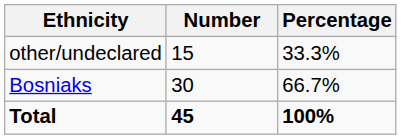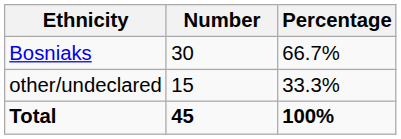 <table class="wikitable">
 <tr>
 <th width="100px">Ethnicity</th>
 <th width="80px">Number</th>
 <th width="80px">Percentage</th>
 </tr>
 <tr>
+<td><a href='#'>Bosniaks</a></td>
+<td>30</td>
+<td>66.7%</td>
+</tr>
+<tr>
 <td>other/undeclared</td>
 <td>15</td>
 <td>33.3%</td>
-</tr>
-<tr>
-<td><a href='#'>Bosniaks</a></td>
-<td>30</td>
-<td>66.7%</td>
 </tr>
 <tr>
 <td><strong>Total</strong></td>
 <td><strong>45</strong></td>
 <td><strong>100%</strong></td>
 </tr>
 </table>
